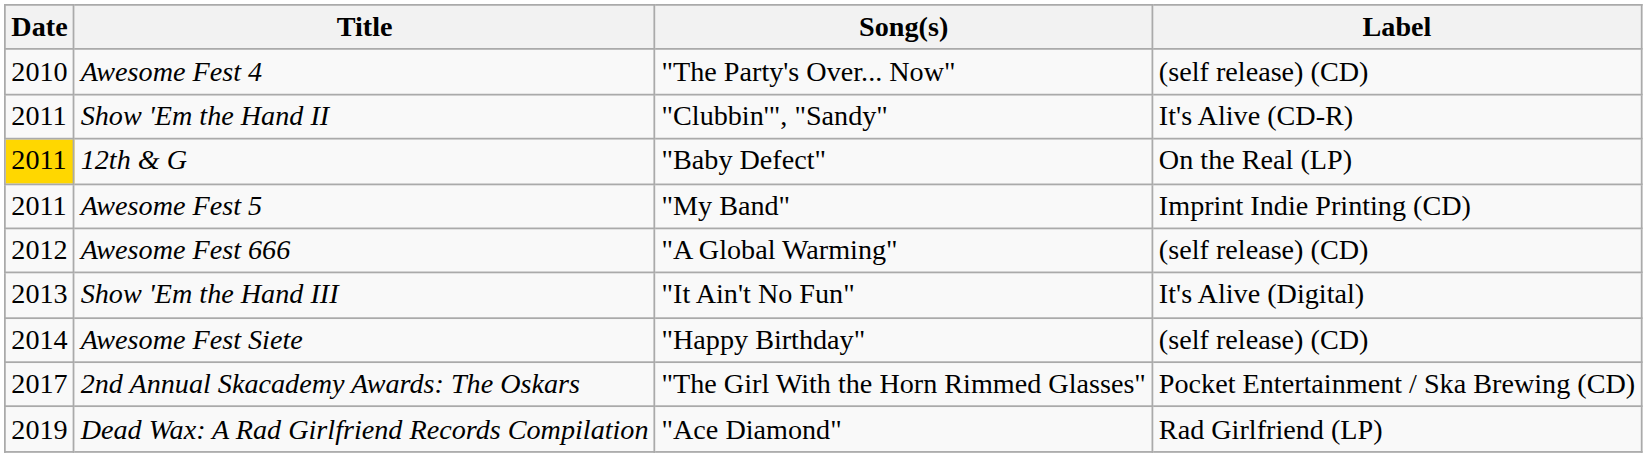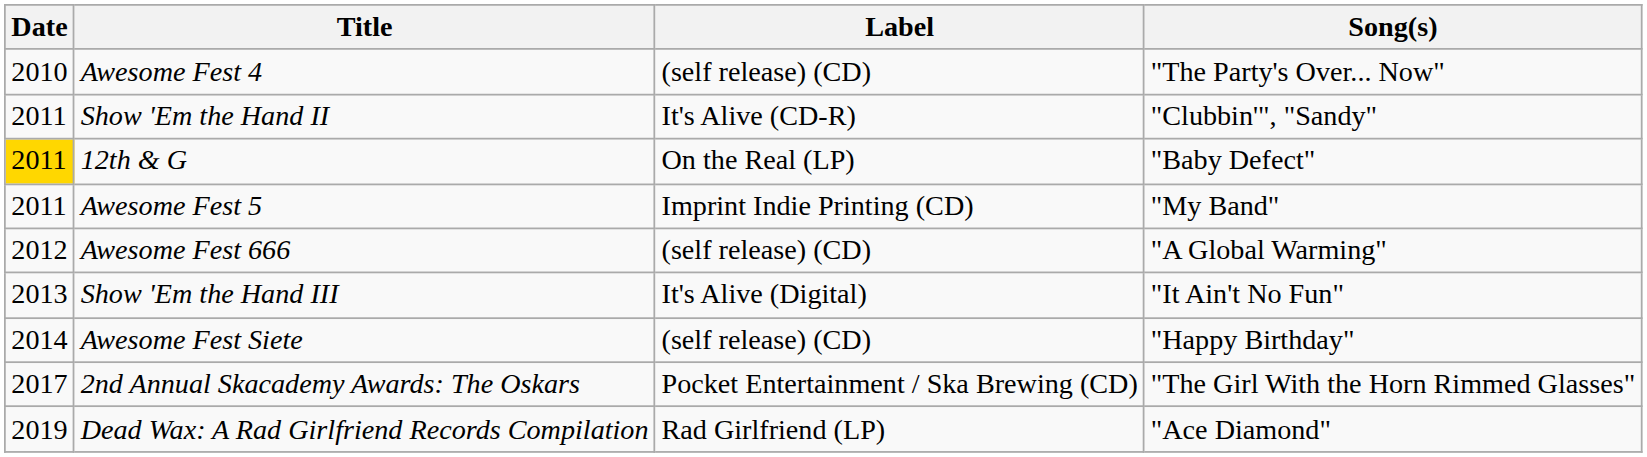 <table class="wikitable">
 <tr>
 <th>Date</th>
 <th>Title</th>
+<th>Label</th>
 <th>Song(s)</th>
-<th>Label</th>
 </tr>
 <tr>
 <td>2010</td>
 <td><em>Awesome Fest 4</em></td>
+<td>(self release) (CD)</td>
 <td>"The Party's Over... Now"</td>
-<td>(self release) (CD)</td>
 </tr>
 <tr>
 <td>2011</td>
 <td><em>Show 'Em the Hand II</em></td>
+<td>It's Alive (CD-R)</td>
 <td>"Clubbin'", "Sandy"</td>
-<td>It's Alive (CD-R)</td>
 </tr>
 <tr>
 <td style="background: gold;">2011</td>
 <td><em>12th & G</em></td>
+<td>On the Real (LP)</td>
 <td>"Baby Defect"</td>
-<td>On the Real (LP)</td>
 </tr>
 <tr>
 <td>2011</td>
 <td><em>Awesome Fest 5</em></td>
+<td>Imprint Indie Printing (CD)</td>
 <td>"My Band"</td>
-<td>Imprint Indie Printing (CD)</td>
 </tr>
 <tr>
 <td>2012</td>
 <td><em>Awesome Fest 666</em></td>
+<td>(self release) (CD)</td>
 <td>"A Global Warming"</td>
-<td>(self release) (CD)</td>
 </tr>
 <tr>
 <td>2013</td>
 <td><em>Show 'Em the Hand III</em></td>
+<td>It's Alive (Digital)</td>
 <td>"It Ain't No Fun"</td>
-<td>It's Alive (Digital)</td>
 </tr>
 <tr>
 <td>2014</td>
 <td><em>Awesome Fest Siete</em></td>
+<td>(self release) (CD)</td>
 <td>"Happy Birthday"</td>
-<td>(self release) (CD)</td>
 </tr>
 <tr>
 <td>2017</td>
 <td><em>2nd Annual Skacademy Awards: The Oskars</em></td>
+<td>Pocket Entertainment / Ska Brewing (CD)</td>
 <td>"The Girl With the Horn Rimmed Glasses"</td>
-<td>Pocket Entertainment / Ska Brewing (CD)</td>
 </tr>
 <tr>
 <td>2019</td>
 <td><em>Dead Wax: A Rad Girlfriend Records Compilation</em></td>
+<td>Rad Girlfriend (LP)</td>
 <td>"Ace Diamond"</td>
-<td>Rad Girlfriend (LP)</td>
 </tr>
 </table>
